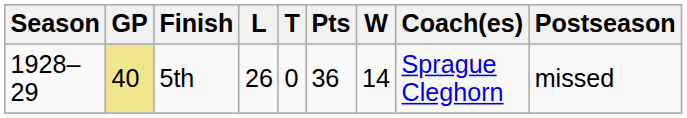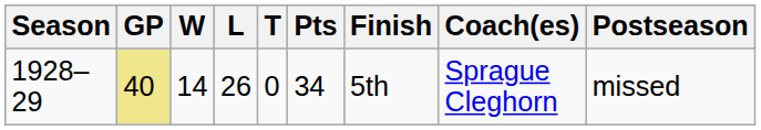 <table class="wikitable" width=50%>
 <tr>
 <th>Season</th>
 <th>GP</th>
-<th>Finish</th>
+<th>W</th>
 <th>L</th>
 <th>T</th>
 <th>Pts</th>
-<th>W</th>
+<th>Finish</th>
 <th>Coach(es)</th>
 <th>Postseason</th>
 </tr>
 <tr>
 <td>1928–29</td>
 <td style="background: khaki;">40</td>
-<td>5th</td>
+<td>14</td>
 <td>26</td>
 <td>0</td>
-<td>36</td>
-<td>14</td>
+<td>34</td>
+<td>5th</td>
 <td><a href='#'>Sprague Cleghorn</a></td>
 <td>missed</td>
 </tr>
 </table>
